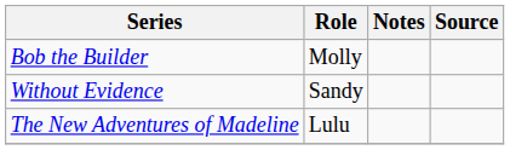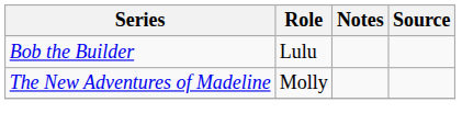 <table class="wikitable sortable plainrowheaders">
 <tr>
 <th>Series</th>
 <th>Role</th>
 <th class="unsortable">Notes</th>
 <th class="unsortable">Source</th>
 </tr>
 <tr>
 <td><em><a href='#'>Bob the Builder</a></em></td>
-<td>Molly</td>
-<td> </td>
-<td> </td>
-</tr>
-<tr>
-<td><em><a href='#'>Without Evidence</a></em></td>
-<td>Sandy</td>
+<td>Lulu</td>
 <td> </td>
 <td> </td>
 </tr>
 <tr>
 <td><em><a href='#'>The New Adventures of Madeline</a></em></td>
-<td>Lulu</td>
+<td>Molly</td>
 <td> </td>
 <td> </td>
 </tr>
 <tr>
 </tr>
 </table>
